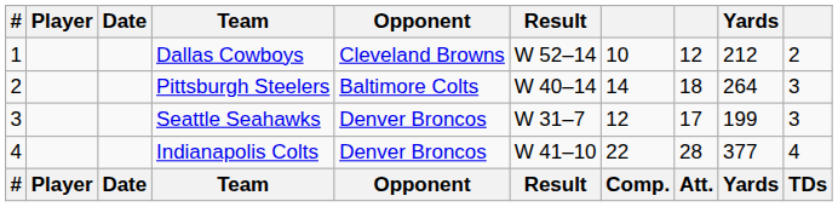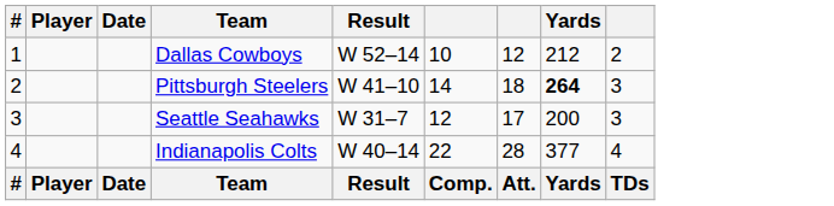 <table class="wikitable sortable" width="auto">
 <tr>
 <th scope="col">#</th>
 <th scope="col">Player</th>
 <th scope="col">Date</th>
 <th scope="col">Team</th>
-<th scope="col">Opponent</th>
 <th scope="col">Result</th>
 <th scope="col"></th>
 <th scope="col"></th>
 <th scope="col">Yards</th>
 <th scope="col"></th>
 </tr>
 <tr>
 <td>1</td>
 <td scope="row"></td>
 <td></td>
 <td><a href='#'>Dallas Cowboys</a></td>
-<td><a href='#'>Cleveland Browns</a></td>
 <td>W 52–14</td>
 <td>10</td>
 <td>12</td>
 <td>212</td>
 <td>2</td>
 </tr>
 <tr>
 <td>2</td>
 <td scope="row"></td>
 <td></td>
 <td><a href='#'>Pittsburgh Steelers</a></td>
-<td><a href='#'>Baltimore Colts</a></td>
-<td>W 40–14</td>
+<td>W 41–10</td>
 <td>14</td>
 <td>18</td>
-<td>264</td>
+<td><strong>264</strong></td>
 <td>3</td>
 </tr>
 <tr>
 <td>3</td>
 <td scope="row"></td>
 <td></td>
 <td><a href='#'>Seattle Seahawks</a></td>
-<td><a href='#'>Denver Broncos</a></td>
 <td>W 31–7</td>
 <td>12</td>
 <td>17</td>
-<td>199</td>
+<td>200</td>
 <td>3</td>
 </tr>
 <tr>
 <td>4</td>
 <td scope="row"></td>
 <td></td>
 <td><a href='#'>Indianapolis Colts</a></td>
-<td><a href='#'>Denver Broncos</a></td>
-<td>W 41–10</td>
+<td>W 40–14</td>
 <td>22</td>
 <td>28</td>
 <td>377</td>
 <td>4</td>
 </tr>
 <tr>
 <th scope="col">#</th>
 <th scope="col">Player</th>
 <th scope="col">Date</th>
 <th scope="col">Team</th>
-<th scope="col">Opponent</th>
 <th scope="col">Result</th>
 <th scope="col">Comp.</th>
 <th scope="col">Att.</th>
 <th scope="col">Yards</th>
 <th scope="col">TDs</th>
 </tr>
 </table>
